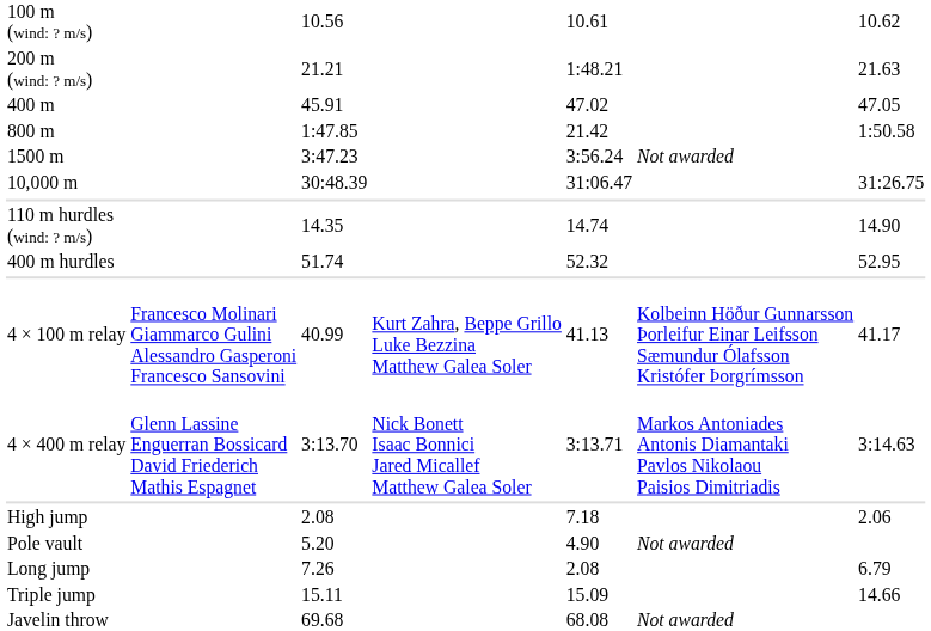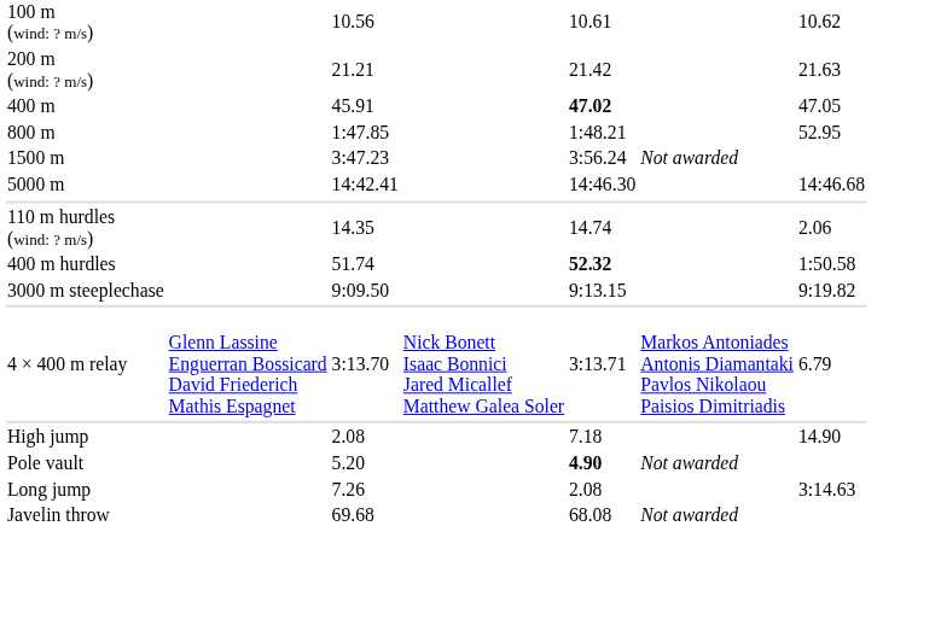 <table>
 <tr>
 <td>100 m<br>(<small>wind: ? m/s</small>)</td>
 <td></td>
 <td>10.56</td>
 <td></td>
 <td>10.61</td>
 <td></td>
 <td>10.62</td>
 </tr>
 <tr>
 <td>200 m<br>(<small>wind: ? m/s</small>)</td>
 <td></td>
 <td>21.21</td>
 <td></td>
-<td>1:48.21</td>
+<td>21.42</td>
 <td><br></td>
 <td>21.63</td>
 </tr>
 <tr>
 <td>400 m</td>
 <td></td>
 <td>45.91</td>
 <td></td>
-<td>47.02</td>
+<td><strong>47.02</strong></td>
 <td></td>
 <td>47.05</td>
 </tr>
 <tr>
 <td>800 m</td>
 <td></td>
 <td>1:47.85 </td>
 <td></td>
-<td>21.42</td>
+<td>1:48.21</td>
 <td></td>
-<td>1:50.58</td>
+<td>52.95</td>
 </tr>
 <tr>
 <td>1500 m</td>
 <td></td>
 <td>3:47.23</td>
 <td></td>
 <td>3:56.24</td>
 <td colspan=2><em>Not awarded</em></td>
 </tr>
 <tr>
-<td>10,000 m</td>
+<td>5000 m</td>
 <td></td>
-<td>30:48.39</td>
+<td>14:42.41</td>
 <td></td>
-<td>31:06.47</td>
+<td>14:46.30</td>
 <td></td>
-<td>31:26.75</td>
+<td>14:46.68</td>
 </tr>
 <tr>
 </tr>
 <tr bgcolor=#dddddd>
 <td colspan=7></td>
 </tr>
 <tr>
 <td>110 m hurdles<br>(<small>wind: ? m/s</small>)</td>
 <td></td>
 <td>14.35</td>
 <td></td>
 <td>14.74</td>
 <td></td>
-<td>14.90</td>
+<td>2.06</td>
 </tr>
 <tr>
 <td>400 m hurdles</td>
 <td></td>
 <td>51.74</td>
 <td></td>
-<td>52.32</td>
+<td><strong>52.32</strong></td>
 <td></td>
-<td>52.95</td>
+<td>1:50.58</td>
+</tr>
+<tr>
+<td>3000 m steeplechase</td>
+<td></td>
+<td>9:09.50</td>
+<td></td>
+<td>9:13.15</td>
+<td></td>
+<td>9:19.82</td>
 </tr>
 <tr bgcolor=#dddddd>
 <td colspan=7></td>
-</tr>
-<tr>
-<td>4 × 100 m relay</td>
-<td><br><a href='#'>Francesco Molinari</a><br><a href='#'>Giammarco Gulini</a><br><a href='#'>Alessandro Gasperoni</a><br><a href='#'>Francesco Sansovini</a></td>
-<td>40.99</td>
-<td><br><a href='#'>Kurt Zahra</a>, <a href='#'>Beppe Grillo</a><br><a href='#'>Luke Bezzina</a><br><a href='#'>Matthew Galea Soler</a></td>
-<td>41.13</td>
-<td><br><a href='#'>Kolbeinn Höður Gunnarsson</a><br><a href='#'>Þorleifur Einar Leifsson</a><br><a href='#'>Sæmundur Ólafsson</a><br><a href='#'>Kristófer Þorgrímsson</a></td>
-<td>41.17</td>
 </tr>
 <tr>
 <td>4 × 400 m relay</td>
 <td><br><a href='#'>Glenn Lassine</a><br><a href='#'>Enguerran Bossicard</a><br><a href='#'>David Friederich</a><br><a href='#'>Mathis Espagnet</a></td>
 <td>3:13.70</td>
 <td><br><a href='#'>Nick Bonett</a><br><a href='#'>Isaac Bonnici</a><br><a href='#'>Jared Micallef</a><br><a href='#'>Matthew Galea Soler</a></td>
 <td>3:13.71</td>
 <td><br><a href='#'>Markos Antoniades</a><br><a href='#'>Antonis Diamantaki</a><br><a href='#'>Pavlos Nikolaou</a><br><a href='#'>Paisios Dimitriadis</a></td>
-<td>3:14.63</td>
+<td>6.79</td>
 </tr>
 <tr bgcolor=#dddddd>
 <td colspan=7></td>
 </tr>
 <tr>
 <td>High jump</td>
 <td></td>
 <td>2.08</td>
 <td></td>
 <td>7.18</td>
 <td></td>
-<td>2.06</td>
+<td>14.90</td>
 </tr>
 <tr>
 <td>Pole vault</td>
 <td></td>
 <td>5.20</td>
 <td></td>
-<td>4.90</td>
+<td><strong>4.90</strong></td>
 <td colaspan=2><em>Not awarded</em></td>
 </tr>
 <tr>
 <td>Long jump</td>
 <td></td>
 <td>7.26</td>
 <td></td>
 <td>2.08</td>
 <td></td>
-<td>6.79</td>
-</tr>
-<tr>
-<td>Triple jump</td>
-<td></td>
-<td>15.11</td>
-<td></td>
-<td>15.09</td>
-<td></td>
-<td>14.66</td>
+<td>3:14.63</td>
 </tr>
 <tr>
 <td>Javelin throw</td>
 <td></td>
 <td>69.68</td>
 <td></td>
 <td>68.08</td>
 <td colaspan=2><em>Not awarded</em></td>
 </tr>
 </table>
